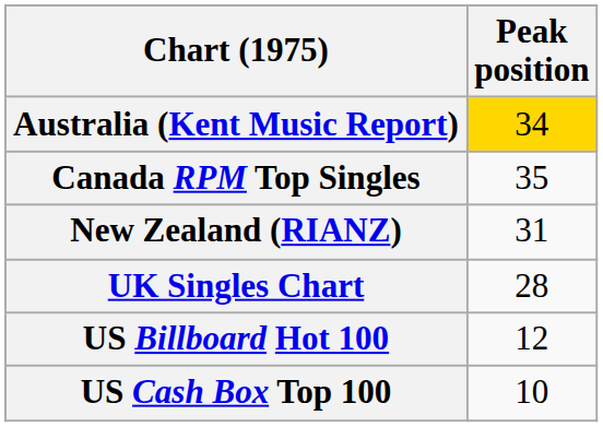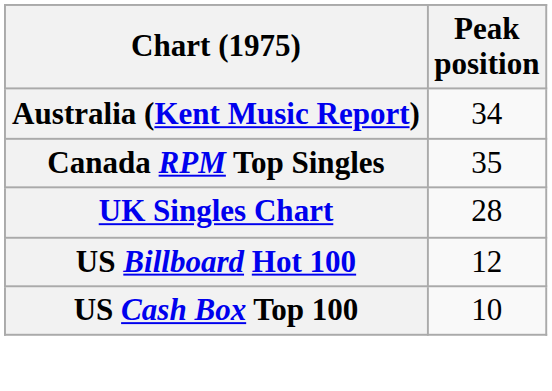 <table class="wikitable sortable plainrowheaders">
 <tr>
 <th scope="col">Chart (1975)</th>
 <th scope="col">Peak<br>position</th>
 </tr>
 <tr>
 <th scope="row">Australia (<a href='#'>Kent Music Report</a>)</th>
-<td style="background: gold; text-align:center;">34</td>
+<td style="text-align:center;">34</td>
 </tr>
 <tr>
 <th scope="row">Canada <em><a href='#'>RPM</a></em> Top Singles</th>
 <td style="text-align:center;">35</td>
-</tr>
-<tr>
-<th scope="row">New Zealand (<a href='#'>RIANZ</a>)</th>
-<td style="text-align:center;">31</td>
 </tr>
 <tr>
 <th scope="row"><a href='#'>UK Singles Chart</a></th>
 <td style="text-align:center;">28</td>
 </tr>
 <tr>
 <th scope="row">US <em><a href='#'>Billboard</a></em> <a href='#'>Hot 100</a></th>
 <td style="text-align:center;">12</td>
 </tr>
 <tr>
 <th scope="row">US <a href='#'><em>Cash Box</em></a> Top 100</th>
 <td align="center">10</td>
 </tr>
 </table>
